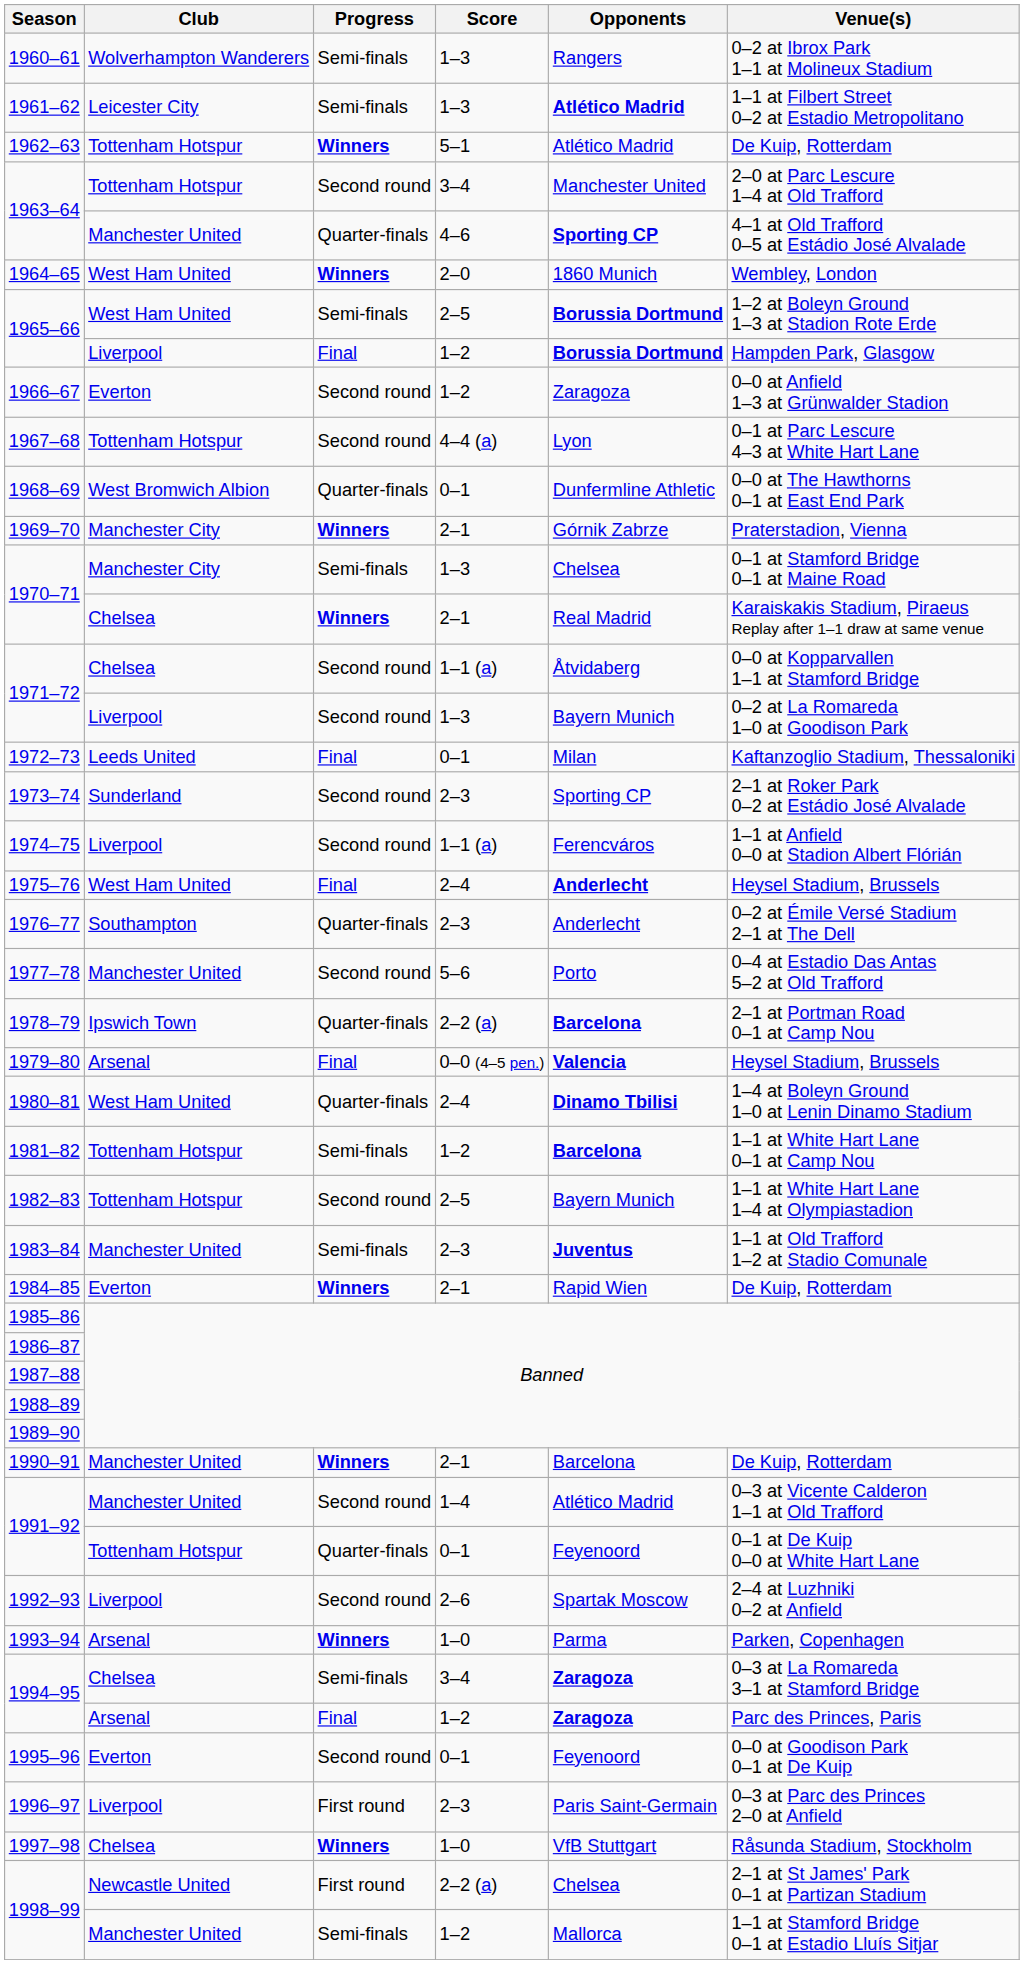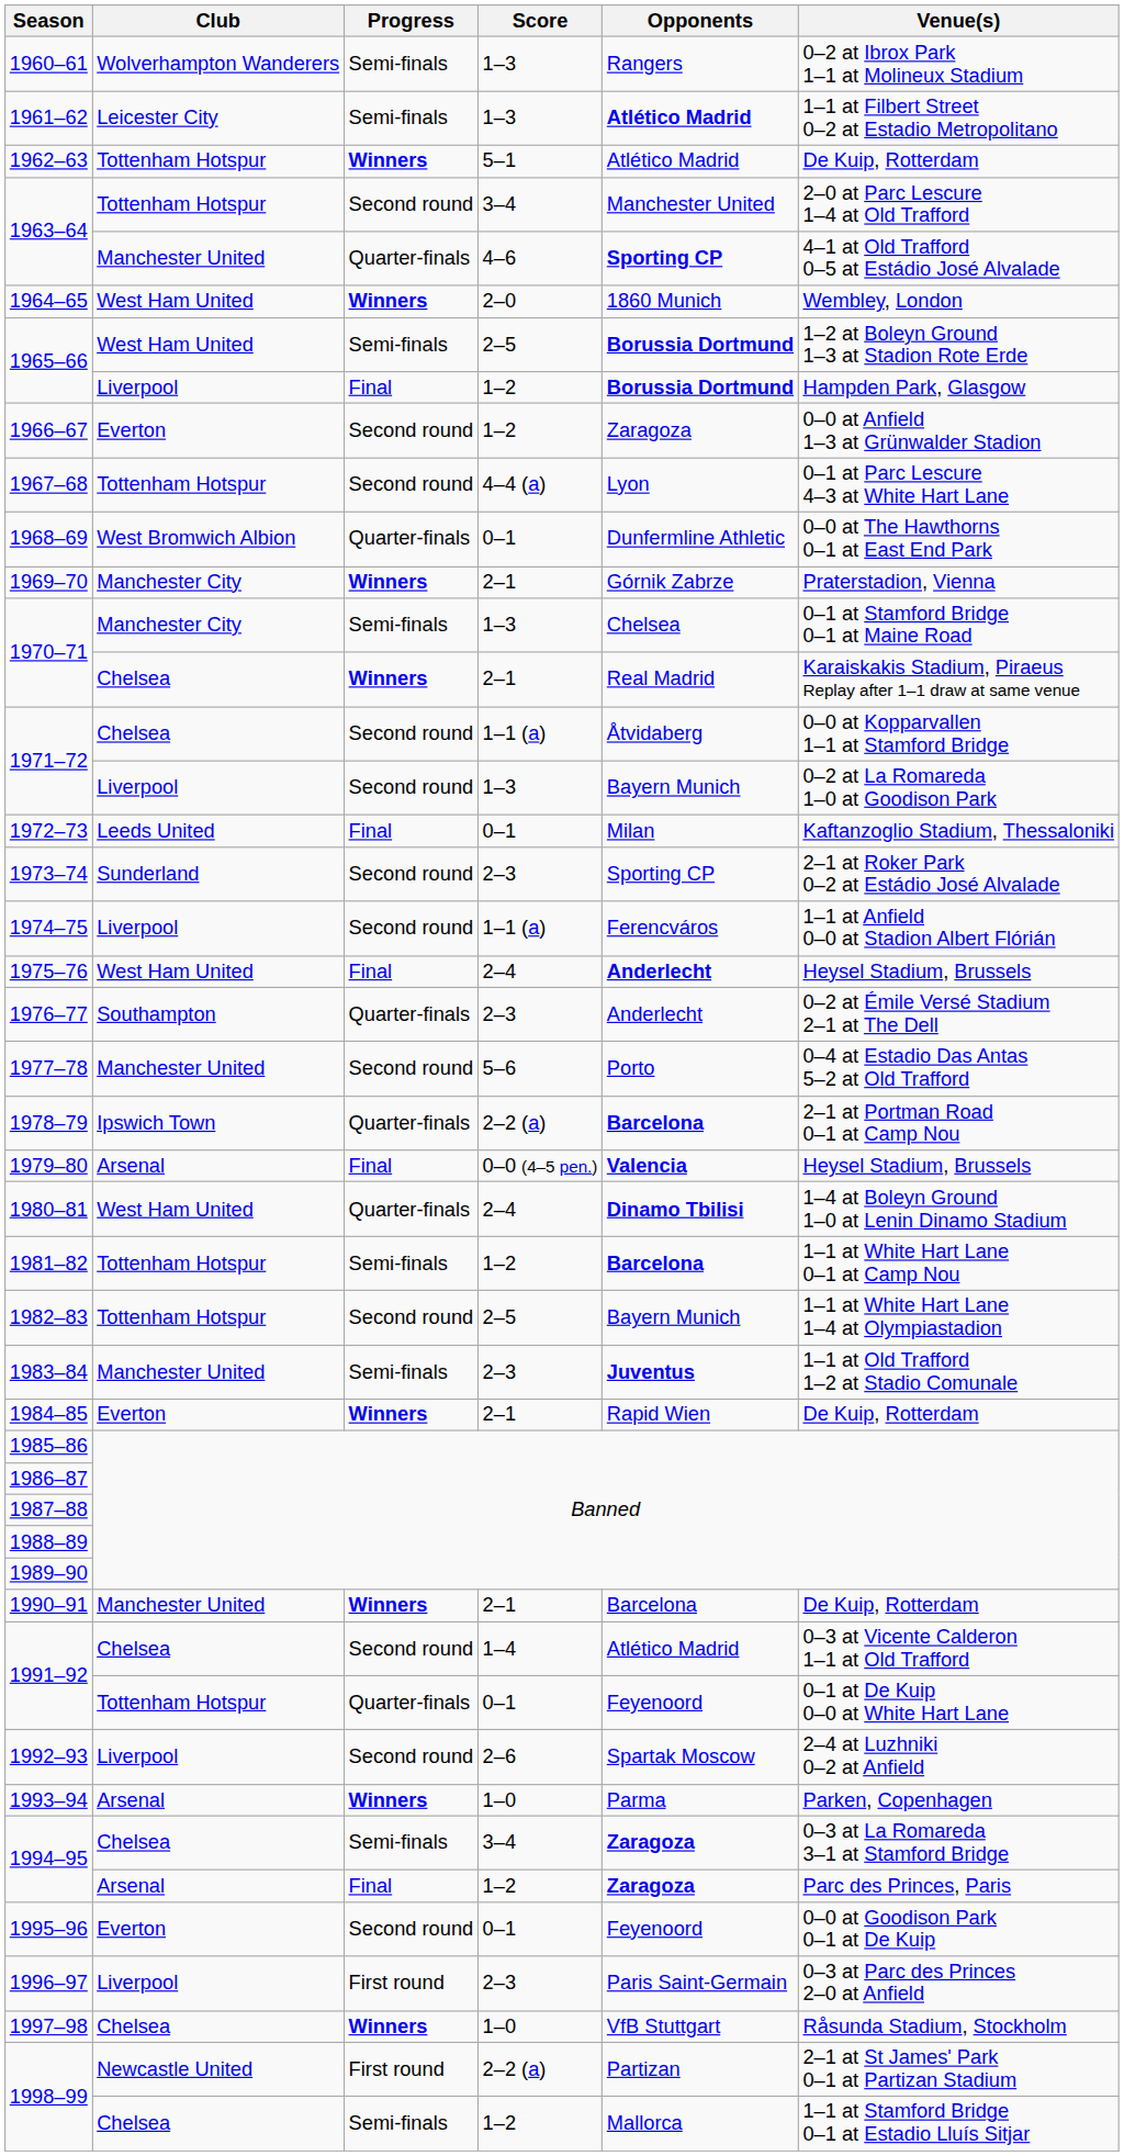 <table class="wikitable">
 <tr>
 <th>Season</th>
 <th>Club</th>
 <th>Progress</th>
 <th>Score</th>
 <th>Opponents</th>
 <th>Venue(s)</th>
 </tr>
 <tr>
 <td><a href='#'>1960–61</a></td>
 <td><a href='#'>Wolverhampton Wanderers</a></td>
 <td>Semi-finals</td>
 <td>1–3</td>
 <td> <a href='#'>Rangers</a></td>
 <td>0–2 at <a href='#'>Ibrox Park</a><br>1–1 at <a href='#'>Molineux Stadium</a></td>
 </tr>
 <tr>
 <td><a href='#'>1961–62</a></td>
 <td><a href='#'>Leicester City</a></td>
 <td>Semi-finals</td>
 <td>1–3</td>
 <td><strong> <a href='#'>Atlético Madrid</a></strong></td>
 <td>1–1 at <a href='#'>Filbert Street</a><br>0–2 at <a href='#'>Estadio Metropolitano</a></td>
 </tr>
 <tr>
 <td><a href='#'>1962–63</a></td>
 <td><a href='#'>Tottenham Hotspur</a></td>
 <td><strong><a href='#'>Winners</a></strong></td>
 <td>5–1</td>
 <td> <a href='#'>Atlético Madrid</a></td>
 <td><a href='#'>De Kuip</a>, <a href='#'>Rotterdam</a></td>
 </tr>
 <tr>
 <td rowspan=2><a href='#'>1963–64</a></td>
 <td><a href='#'>Tottenham Hotspur</a></td>
 <td>Second round</td>
 <td>3–4</td>
 <td> <a href='#'>Manchester United</a></td>
 <td>2–0 at <a href='#'>Parc Lescure</a><br>1–4 at <a href='#'>Old Trafford</a></td>
 </tr>
 <tr>
 <td><a href='#'>Manchester United</a></td>
 <td>Quarter-finals</td>
 <td>4–6</td>
 <td><strong> <a href='#'>Sporting CP</a></strong></td>
 <td>4–1 at <a href='#'>Old Trafford</a><br>0–5 at <a href='#'>Estádio José Alvalade</a></td>
 </tr>
 <tr>
 <td><a href='#'>1964–65</a></td>
 <td><a href='#'>West Ham United</a></td>
 <td><strong><a href='#'>Winners</a></strong></td>
 <td>2–0</td>
 <td> <a href='#'>1860 Munich</a></td>
 <td><a href='#'>Wembley</a>, <a href='#'>London</a></td>
 </tr>
 <tr>
 <td rowspan=2><a href='#'>1965–66</a></td>
 <td><a href='#'>West Ham United</a></td>
 <td>Semi-finals</td>
 <td>2–5</td>
 <td><strong> <a href='#'>Borussia Dortmund</a></strong></td>
 <td>1–2 at <a href='#'>Boleyn Ground</a><br>1–3 at <a href='#'>Stadion Rote Erde</a></td>
 </tr>
 <tr>
 <td><a href='#'>Liverpool</a></td>
 <td><a href='#'>Final</a></td>
 <td>1–2<br></td>
 <td><strong> <a href='#'>Borussia Dortmund</a></strong></td>
 <td><a href='#'>Hampden Park</a>, <a href='#'>Glasgow</a></td>
 </tr>
 <tr>
 <td><a href='#'>1966–67</a></td>
 <td><a href='#'>Everton</a></td>
 <td>Second round</td>
 <td>1–2</td>
 <td> <a href='#'>Zaragoza</a></td>
 <td>0–0 at <a href='#'>Anfield</a><br>1–3 at <a href='#'>Grünwalder Stadion</a></td>
 </tr>
 <tr>
 <td><a href='#'>1967–68</a></td>
 <td><a href='#'>Tottenham Hotspur</a></td>
 <td>Second round</td>
 <td>4–4 (<a href='#'>a</a>)</td>
 <td> <a href='#'>Lyon</a></td>
 <td>0–1 at <a href='#'>Parc Lescure</a><br>4–3 at <a href='#'>White Hart Lane</a></td>
 </tr>
 <tr>
 <td><a href='#'>1968–69</a></td>
 <td><a href='#'>West Bromwich Albion</a></td>
 <td>Quarter-finals</td>
 <td>0–1</td>
 <td> <a href='#'>Dunfermline Athletic</a></td>
 <td>0–0 at <a href='#'>The Hawthorns</a><br>0–1 at <a href='#'>East End Park</a></td>
 </tr>
 <tr>
 <td><a href='#'>1969–70</a></td>
 <td><a href='#'>Manchester City</a></td>
 <td><strong><a href='#'>Winners</a></strong></td>
 <td>2–1</td>
 <td> <a href='#'>Górnik Zabrze</a></td>
 <td><a href='#'>Praterstadion</a>, <a href='#'>Vienna</a></td>
 </tr>
 <tr>
 <td rowspan=2><a href='#'>1970–71</a></td>
 <td><a href='#'>Manchester City</a></td>
 <td>Semi-finals</td>
 <td>1–3</td>
 <td> <a href='#'>Chelsea</a></td>
 <td>0–1 at <a href='#'>Stamford Bridge</a><br>0–1 at <a href='#'>Maine Road</a></td>
 </tr>
 <tr>
 <td><a href='#'>Chelsea</a></td>
 <td><strong><a href='#'>Winners</a></strong></td>
 <td>2–1</td>
 <td> <a href='#'>Real Madrid</a></td>
 <td><a href='#'>Karaiskakis Stadium</a>, <a href='#'>Piraeus</a><br><small>Replay after 1–1 draw at same venue</small></td>
 </tr>
 <tr>
 <td rowspan=2><a href='#'>1971–72</a></td>
 <td><a href='#'>Chelsea</a></td>
 <td>Second round</td>
 <td>1–1 (<a href='#'>a</a>)</td>
 <td> <a href='#'>Åtvidaberg</a></td>
 <td>0–0 at <a href='#'>Kopparvallen</a><br>1–1 at <a href='#'>Stamford Bridge</a></td>
 </tr>
 <tr>
 <td><a href='#'>Liverpool</a></td>
 <td>Second round</td>
 <td>1–3</td>
 <td> <a href='#'>Bayern Munich</a></td>
 <td>0–2 at <a href='#'>La Romareda</a><br>1–0 at <a href='#'>Goodison Park</a></td>
 </tr>
 <tr>
 <td><a href='#'>1972–73</a></td>
 <td><a href='#'>Leeds United</a></td>
 <td><a href='#'>Final</a></td>
 <td>0–1</td>
 <td> <a href='#'>Milan</a></td>
 <td><a href='#'>Kaftanzoglio Stadium</a>, <a href='#'>Thessaloniki</a></td>
 </tr>
 <tr>
 <td><a href='#'>1973–74</a></td>
 <td><a href='#'>Sunderland</a></td>
 <td>Second round</td>
 <td>2–3</td>
 <td> <a href='#'>Sporting CP</a></td>
 <td>2–1 at <a href='#'>Roker Park</a><br>0–2 at <a href='#'>Estádio José Alvalade</a></td>
 </tr>
 <tr>
 <td><a href='#'>1974–75</a></td>
 <td><a href='#'>Liverpool</a></td>
 <td>Second round</td>
 <td>1–1 (<a href='#'>a</a>)</td>
 <td> <a href='#'>Ferencváros</a></td>
 <td>1–1 at <a href='#'>Anfield</a><br>0–0 at <a href='#'>Stadion Albert Flórián</a></td>
 </tr>
 <tr>
 <td><a href='#'>1975–76</a></td>
 <td><a href='#'>West Ham United</a></td>
 <td><a href='#'>Final</a></td>
 <td>2–4</td>
 <td><strong> <a href='#'>Anderlecht</a></strong></td>
 <td><a href='#'>Heysel Stadium</a>, <a href='#'>Brussels</a></td>
 </tr>
 <tr>
 <td><a href='#'>1976–77</a></td>
 <td><a href='#'>Southampton</a></td>
 <td>Quarter-finals</td>
 <td>2–3</td>
 <td> <a href='#'>Anderlecht</a></td>
 <td>0–2 at <a href='#'>Émile Versé Stadium</a><br>2–1 at <a href='#'>The Dell</a></td>
 </tr>
 <tr>
 <td><a href='#'>1977–78</a></td>
 <td><a href='#'>Manchester United</a></td>
 <td>Second round</td>
 <td>5–6</td>
 <td> <a href='#'>Porto</a></td>
 <td>0–4 at <a href='#'>Estadio Das Antas</a><br>5–2 at <a href='#'>Old Trafford</a></td>
 </tr>
 <tr>
 <td><a href='#'>1978–79</a></td>
 <td><a href='#'>Ipswich Town</a></td>
 <td>Quarter-finals</td>
 <td>2–2 (<a href='#'>a</a>)</td>
 <td><strong> <a href='#'>Barcelona</a></strong></td>
 <td>2–1 at <a href='#'>Portman Road</a><br>0–1 at <a href='#'>Camp Nou</a></td>
 </tr>
 <tr>
 <td><a href='#'>1979–80</a></td>
 <td><a href='#'>Arsenal</a></td>
 <td><a href='#'>Final</a></td>
 <td>0–0  <small>(4–5 <a href='#'>pen.</a>)</small></td>
 <td><strong> <a href='#'>Valencia</a></strong></td>
 <td><a href='#'>Heysel Stadium</a>, <a href='#'>Brussels</a></td>
 </tr>
 <tr>
 <td><a href='#'>1980–81</a></td>
 <td><a href='#'>West Ham United</a></td>
 <td>Quarter-finals</td>
 <td>2–4</td>
 <td><strong> <a href='#'>Dinamo Tbilisi</a></strong></td>
 <td>1–4 at <a href='#'>Boleyn Ground</a><br>1–0 at <a href='#'>Lenin Dinamo Stadium</a></td>
 </tr>
 <tr>
 <td><a href='#'>1981–82</a></td>
 <td><a href='#'>Tottenham Hotspur</a></td>
 <td>Semi-finals</td>
 <td>1–2</td>
 <td><strong> <a href='#'>Barcelona</a></strong></td>
 <td>1–1 at <a href='#'>White Hart Lane</a><br>0–1 at <a href='#'>Camp Nou</a></td>
 </tr>
 <tr>
 <td><a href='#'>1982–83</a></td>
 <td><a href='#'>Tottenham Hotspur</a></td>
 <td>Second round</td>
 <td>2–5</td>
 <td> <a href='#'>Bayern Munich</a></td>
 <td>1–1 at <a href='#'>White Hart Lane</a><br>1–4 at <a href='#'>Olympiastadion</a></td>
 </tr>
 <tr>
 <td><a href='#'>1983–84</a></td>
 <td><a href='#'>Manchester United</a></td>
 <td>Semi-finals</td>
 <td>2–3</td>
 <td><strong> <a href='#'>Juventus</a></strong></td>
 <td>1–1 at <a href='#'>Old Trafford</a><br>1–2 at <a href='#'>Stadio Comunale</a></td>
 </tr>
 <tr>
 <td><a href='#'>1984–85</a></td>
 <td><a href='#'>Everton</a></td>
 <td><strong><a href='#'>Winners</a></strong></td>
 <td>2–1</td>
 <td> <a href='#'>Rapid Wien</a></td>
 <td><a href='#'>De Kuip</a>, <a href='#'>Rotterdam</a></td>
 </tr>
 <tr>
 <td><a href='#'>1985–86</a></td>
 <td colspan=5 rowspan=5 align=center><em>Banned</em></td>
 </tr>
 <tr>
 <td><a href='#'>1986–87</a></td>
 </tr>
 <tr>
 <td><a href='#'>1987–88</a></td>
 </tr>
 <tr>
 <td><a href='#'>1988–89</a></td>
 </tr>
 <tr>
 <td><a href='#'>1989–90</a></td>
 </tr>
 <tr>
 <td><a href='#'>1990–91</a></td>
 <td><a href='#'>Manchester United</a></td>
 <td><strong><a href='#'>Winners</a></strong></td>
 <td>2–1</td>
 <td> <a href='#'>Barcelona</a></td>
 <td><a href='#'>De Kuip</a>, <a href='#'>Rotterdam</a></td>
 </tr>
 <tr>
 <td rowspan=2><a href='#'>1991–92</a></td>
-<td><a href='#'>Manchester United</a></td>
+<td><a href='#'>Chelsea</a></td>
 <td>Second round</td>
 <td>1–4</td>
 <td> <a href='#'>Atlético Madrid</a></td>
 <td>0–3 at <a href='#'>Vicente Calderon</a><br>1–1 at <a href='#'>Old Trafford</a></td>
 </tr>
 <tr>
 <td><a href='#'>Tottenham Hotspur</a></td>
 <td>Quarter-finals</td>
 <td>0–1</td>
 <td> <a href='#'>Feyenoord</a></td>
 <td>0–1 at <a href='#'>De Kuip</a><br>0–0 at <a href='#'>White Hart Lane</a></td>
 </tr>
 <tr>
 <td><a href='#'>1992–93</a></td>
 <td><a href='#'>Liverpool</a></td>
 <td>Second round</td>
 <td>2–6</td>
 <td> <a href='#'>Spartak Moscow</a></td>
 <td>2–4 at <a href='#'>Luzhniki</a><br>0–2 at <a href='#'>Anfield</a></td>
 </tr>
 <tr>
 <td><a href='#'>1993–94</a></td>
 <td><a href='#'>Arsenal</a></td>
 <td><strong><a href='#'>Winners</a></strong></td>
 <td>1–0</td>
 <td> <a href='#'>Parma</a></td>
 <td><a href='#'>Parken</a>, <a href='#'>Copenhagen</a></td>
 </tr>
 <tr>
 <td rowspan=2><a href='#'>1994–95</a></td>
 <td><a href='#'>Chelsea</a></td>
 <td>Semi-finals</td>
 <td>3–4</td>
 <td><strong> <a href='#'>Zaragoza</a></strong></td>
 <td>0–3 at <a href='#'>La Romareda</a><br>3–1 at <a href='#'>Stamford Bridge</a></td>
 </tr>
 <tr>
 <td><a href='#'>Arsenal</a></td>
 <td><a href='#'>Final</a></td>
 <td>1–2<br><small></small></td>
 <td><strong> <a href='#'>Zaragoza</a></strong></td>
 <td><a href='#'>Parc des Princes</a>, <a href='#'>Paris</a></td>
 </tr>
 <tr>
 <td><a href='#'>1995–96</a></td>
 <td><a href='#'>Everton</a></td>
 <td>Second round</td>
 <td>0–1</td>
 <td> <a href='#'>Feyenoord</a></td>
 <td>0–0 at <a href='#'>Goodison Park</a><br>0–1 at <a href='#'>De Kuip</a></td>
 </tr>
 <tr>
 <td><a href='#'>1996–97</a></td>
 <td><a href='#'>Liverpool</a></td>
 <td>First round</td>
 <td>2–3</td>
 <td> <a href='#'>Paris Saint-Germain</a></td>
 <td>0–3 at <a href='#'>Parc des Princes</a><br>2–0 at <a href='#'>Anfield</a></td>
 </tr>
 <tr>
 <td><a href='#'>1997–98</a></td>
 <td><a href='#'>Chelsea</a></td>
 <td><strong><a href='#'>Winners</a></strong></td>
 <td>1–0</td>
 <td> <a href='#'>VfB Stuttgart</a></td>
 <td><a href='#'>Råsunda Stadium</a>, <a href='#'>Stockholm</a></td>
 </tr>
 <tr>
 <td rowspan=2><a href='#'>1998–99</a></td>
 <td><a href='#'>Newcastle United</a></td>
 <td>First round</td>
 <td>2–2 (<a href='#'>a</a>)</td>
-<td> <a href='#'>Chelsea</a></td>
+<td> <a href='#'>Partizan</a></td>
 <td>2–1 at <a href='#'>St James' Park</a><br>0–1 at <a href='#'>Partizan Stadium</a></td>
 </tr>
 <tr>
-<td><a href='#'>Manchester United</a></td>
+<td><a href='#'>Chelsea</a></td>
 <td>Semi-finals</td>
 <td>1–2</td>
 <td> <a href='#'>Mallorca</a></td>
 <td>1–1 at <a href='#'>Stamford Bridge</a><br>0–1 at <a href='#'>Estadio Lluís Sitjar</a></td>
 </tr>
 </table>
